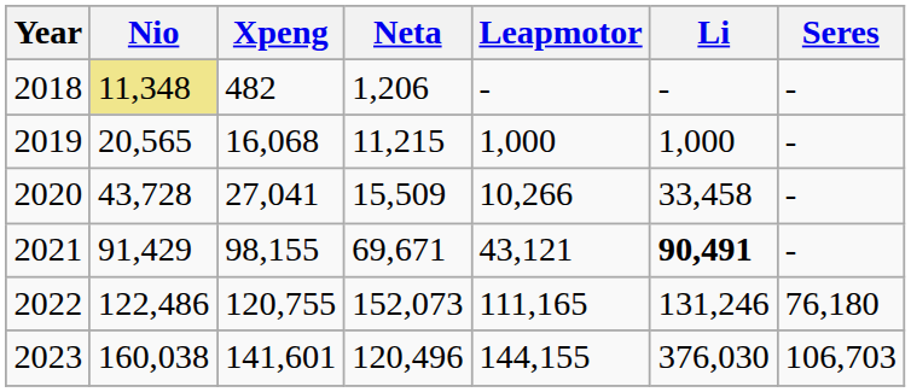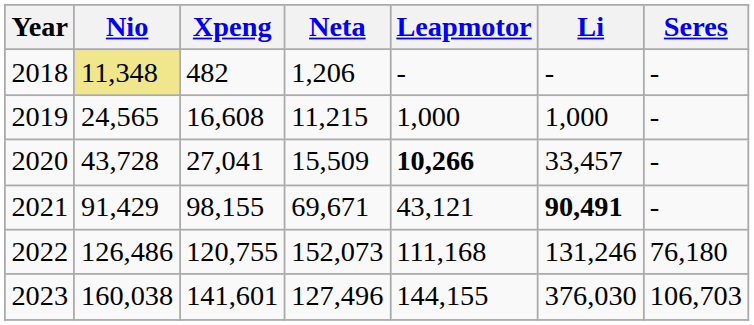 <table class="wikitable">
 <tr>
 <th>Year</th>
 <th><a href='#'>Nio</a></th>
 <th><a href='#'>Xpeng</a></th>
 <th><a href='#'>Neta</a></th>
 <th><a href='#'>Leapmotor</a></th>
 <th><a href='#'>Li</a></th>
 <th><a href='#'>Seres</a></th>
 </tr>
 <tr>
 <td>2018</td>
 <td style="background: khaki;">11,348</td>
 <td>482</td>
 <td>1,206</td>
 <td>-</td>
 <td>-</td>
 <td>-</td>
 </tr>
 <tr>
 <td>2019</td>
-<td>20,565</td>
-<td>16,068</td>
+<td>24,565</td>
+<td>16,608</td>
 <td>11,215</td>
 <td>1,000</td>
 <td>1,000</td>
 <td>-</td>
 </tr>
 <tr>
 <td>2020</td>
 <td>43,728</td>
 <td>27,041</td>
 <td>15,509</td>
-<td>10,266</td>
-<td>33,458</td>
+<td><strong>10,266</strong></td>
+<td>33,457</td>
 <td>-</td>
 </tr>
 <tr>
 <td>2021</td>
 <td>91,429</td>
 <td>98,155</td>
 <td>69,671</td>
 <td>43,121</td>
 <td><strong>90,491</strong></td>
 <td>-</td>
 </tr>
 <tr>
 <td>2022</td>
-<td>122,486</td>
+<td>126,486</td>
 <td>120,755</td>
 <td>152,073</td>
-<td>111,165</td>
+<td>111,168</td>
 <td>131,246</td>
 <td>76,180</td>
 </tr>
 <tr>
 <td>2023</td>
 <td>160,038</td>
 <td>141,601</td>
-<td>120,496</td>
+<td>127,496</td>
 <td>144,155</td>
 <td>376,030</td>
 <td>106,703</td>
 </tr>
 </table>
